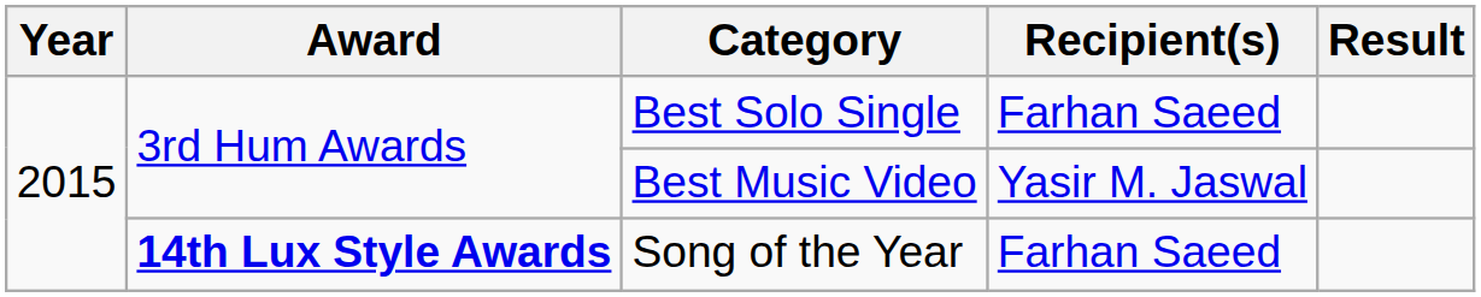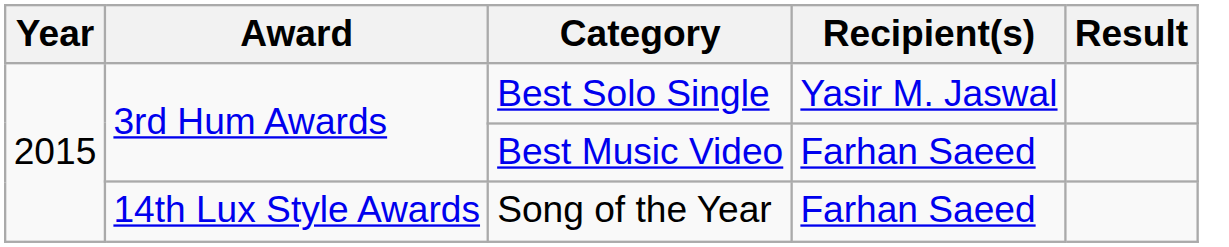 <table class="wikitable sortable">
 <tr>
 <th>Year</th>
 <th>Award</th>
 <th>Category</th>
 <th>Recipient(s)</th>
 <th>Result</th>
 </tr>
 <tr>
 <td rowspan="3">2015</td>
 <td rowspan="2"><a href='#'>3rd Hum Awards</a></td>
 <td><a href='#'>Best Solo Single</a></td>
+<td><a href='#'>Yasir M. Jaswal</a></td>
+<td></td>
+</tr>
+<tr>
+<td><a href='#'>Best Music Video</a></td>
 <td><a href='#'>Farhan Saeed</a></td>
 <td></td>
 </tr>
 <tr>
-<td><a href='#'>Best Music Video</a></td>
-<td><a href='#'>Yasir M. Jaswal</a></td>
-<td></td>
-</tr>
-<tr>
-<td><strong><a href='#'>14th Lux Style Awards</a></strong></td>
+<td><a href='#'>14th Lux Style Awards</a></td>
 <td>Song of the Year</td>
 <td><a href='#'>Farhan Saeed</a></td>
 <td></td>
 </tr>
 </table>
